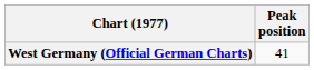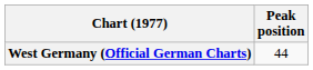 <table class="wikitable sortable plainrowheaders">
 <tr>
 <th>Chart (1977)</th>
 <th>Peak<br>position</th>
 </tr>
 <tr>
 <th scope="row">West Germany (<a href='#'>Official German Charts</a>)</th>
-<td style="text-align:center;">41</td>
+<td style="text-align:center;">44</td>
 </tr>
 </table>
